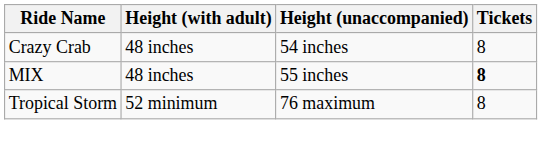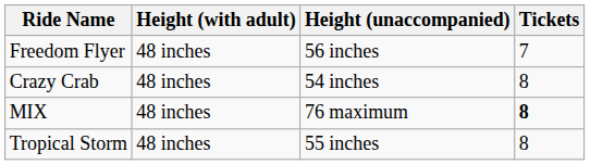 <table class="wikitable">
 <tr>
 <th>Ride Name</th>
 <th>Height (with adult)</th>
 <th>Height (unaccompanied)</th>
 <th>Tickets</th>
+</tr>
+<tr>
+<td>Freedom Flyer</td>
+<td>48 inches</td>
+<td>56 inches</td>
+<td>7</td>
 </tr>
 <tr>
 <td>Crazy Crab</td>
 <td>48 inches</td>
 <td>54 inches</td>
 <td>8</td>
 </tr>
 <tr>
 <td>MIX</td>
 <td>48 inches</td>
-<td>55 inches</td>
+<td>76 maximum</td>
 <td><strong>8</strong></td>
 </tr>
 <tr>
 <td>Tropical Storm</td>
-<td>52 minimum</td>
-<td>76 maximum</td>
+<td>48 inches</td>
+<td>55 inches</td>
 <td>8</td>
 </tr>
 </table>
